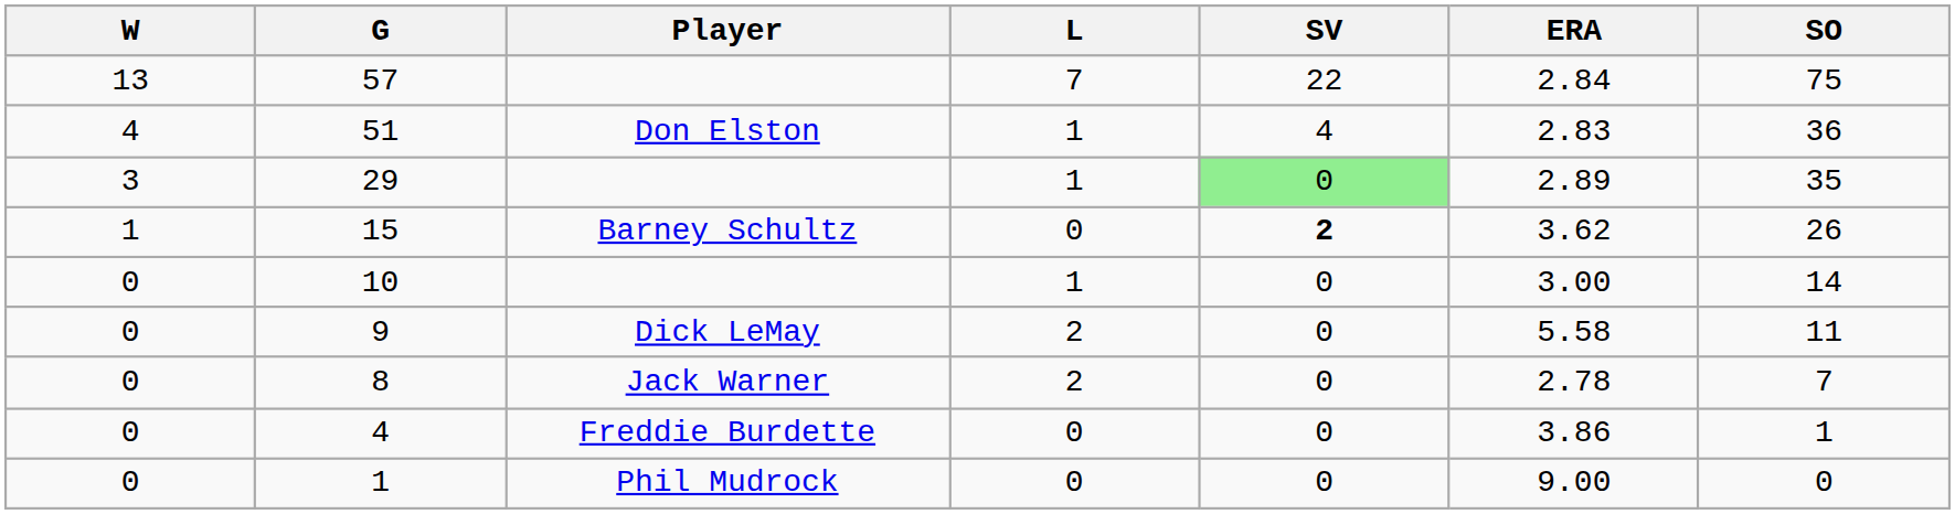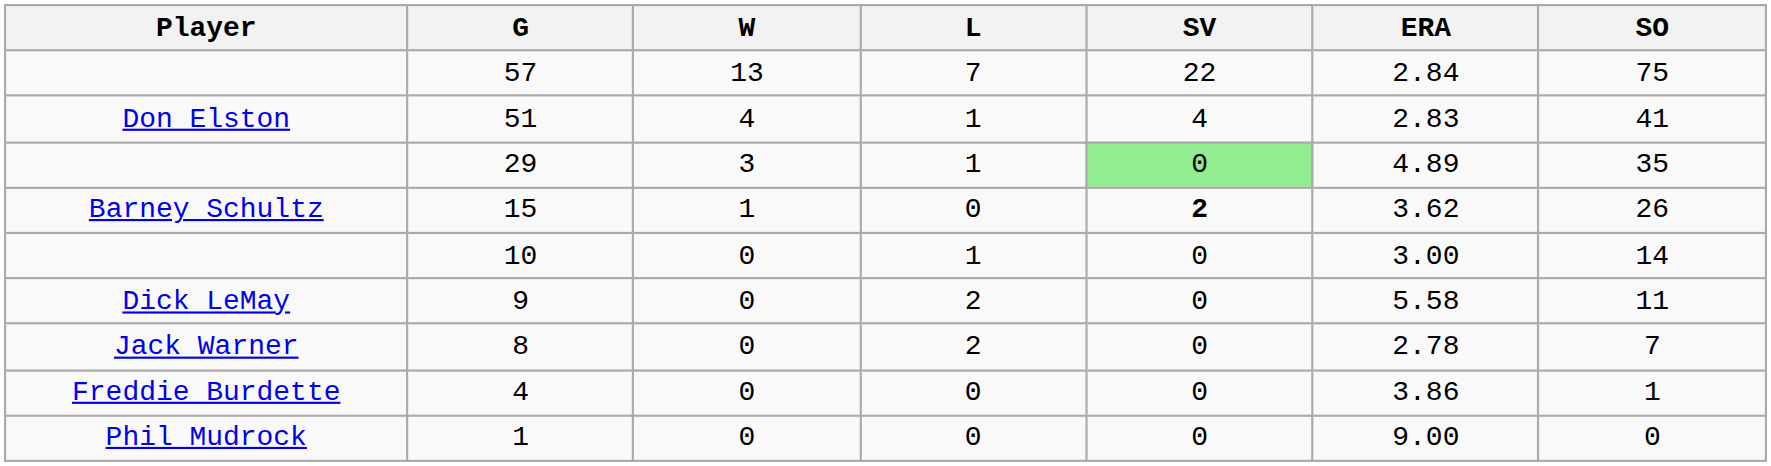 <table class="wikitable sortable">
 <tr>
+<th bgcolor="#DDDDFF" width="16%">Player</th>
+<th bgcolor="#DDDDFF" width="9%">G</th>
 <th bgcolor="#DDDDFF" width="9%">W</th>
-<th bgcolor="#DDDDFF" width="9%">G</th>
-<th bgcolor="#DDDDFF" width="16%">Player</th>
 <th bgcolor="#DDDDFF" width="9%">L</th>
 <th bgcolor="#DDDDFF" width="9%">SV</th>
 <th bgcolor="#DDDDFF" width="9%">ERA</th>
 <th bgcolor="#DDDDFF" width="9%">SO</th>
 </tr>
 <tr align="center">
+<td></td>
+<td>57</td>
 <td>13</td>
-<td>57</td>
-<td></td>
 <td>7</td>
 <td>22</td>
 <td>2.84</td>
 <td>75</td>
 </tr>
 <tr align="center">
+<td><a href='#'>Don Elston</a></td>
+<td>51</td>
 <td>4</td>
-<td>51</td>
-<td><a href='#'>Don Elston</a></td>
 <td>1</td>
 <td>4</td>
 <td>2.83</td>
-<td>36</td>
+<td>41</td>
 </tr>
 <tr align="center">
+<td></td>
+<td>29</td>
 <td>3</td>
-<td>29</td>
-<td></td>
 <td>1</td>
 <td style="background: lightgreen;">0</td>
-<td>2.89</td>
+<td>4.89</td>
 <td>35</td>
 </tr>
 <tr align="center">
+<td><a href='#'>Barney Schultz</a></td>
+<td>15</td>
 <td>1</td>
-<td>15</td>
-<td><a href='#'>Barney Schultz</a></td>
 <td>0</td>
 <td><strong>2</strong></td>
 <td>3.62</td>
 <td>26</td>
 </tr>
 <tr align="center">
+<td></td>
+<td>10</td>
 <td>0</td>
-<td>10</td>
-<td></td>
 <td>1</td>
 <td>0</td>
 <td>3.00</td>
 <td>14</td>
 </tr>
 <tr align="center">
+<td><a href='#'>Dick LeMay</a></td>
+<td>9</td>
 <td>0</td>
-<td>9</td>
-<td><a href='#'>Dick LeMay</a></td>
 <td>2</td>
 <td>0</td>
 <td>5.58</td>
 <td>11</td>
 </tr>
 <tr align="center">
+<td><a href='#'>Jack Warner</a></td>
+<td>8</td>
 <td>0</td>
-<td>8</td>
-<td><a href='#'>Jack Warner</a></td>
 <td>2</td>
 <td>0</td>
 <td>2.78</td>
 <td>7</td>
 </tr>
 <tr align="center">
+<td><a href='#'>Freddie Burdette</a></td>
+<td>4</td>
 <td>0</td>
-<td>4</td>
-<td><a href='#'>Freddie Burdette</a></td>
 <td>0</td>
 <td>0</td>
 <td>3.86</td>
 <td>1</td>
 </tr>
 <tr align="center">
+<td><a href='#'>Phil Mudrock</a></td>
+<td>1</td>
 <td>0</td>
-<td>1</td>
-<td><a href='#'>Phil Mudrock</a></td>
 <td>0</td>
 <td>0</td>
 <td>9.00</td>
 <td>0</td>
 </tr>
 </table>
